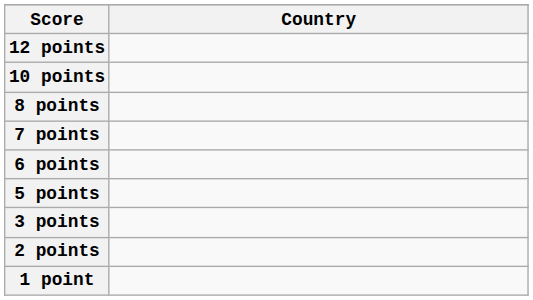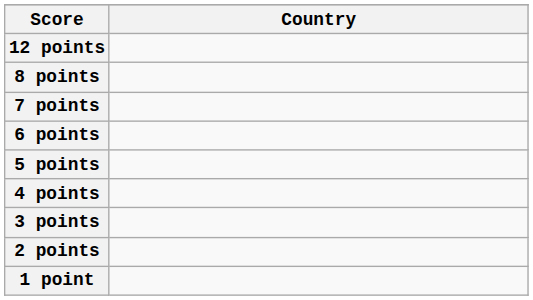 <table class="wikitable">
 <tr>
 </tr>
 <tr>
 <th scope="col" width="20%">Score</th>
 <th scope="col">Country</th>
 </tr>
 <tr>
 <th scope="row">12 points</th>
-<td></td>
-</tr>
-<tr>
-<th scope="row">10 points</th>
 <td></td>
 </tr>
 <tr>
 <th scope="row">8 points</th>
 <td></td>
 </tr>
 <tr>
 <th scope="row">7  points</th>
 <td></td>
 </tr>
 <tr>
 <th scope="row">6 points</th>
 <td></td>
 </tr>
 <tr>
 <th scope="row">5 points</th>
 <td></td>
 </tr>
 <tr>
+<th scope="row">4 points</th>
+<td></td>
+</tr>
+<tr>
 <th scope="row">3 points</th>
 <td></td>
 </tr>
 <tr>
 <th scope="row">2 points</th>
 <td></td>
 </tr>
 <tr>
 <th scope="row">1 point</th>
 <td></td>
 </tr>
 </table>
